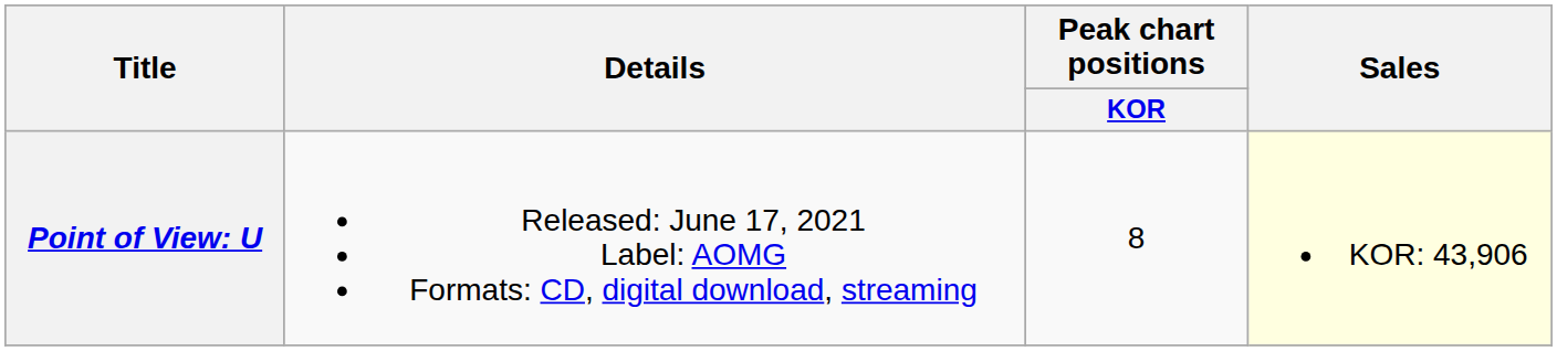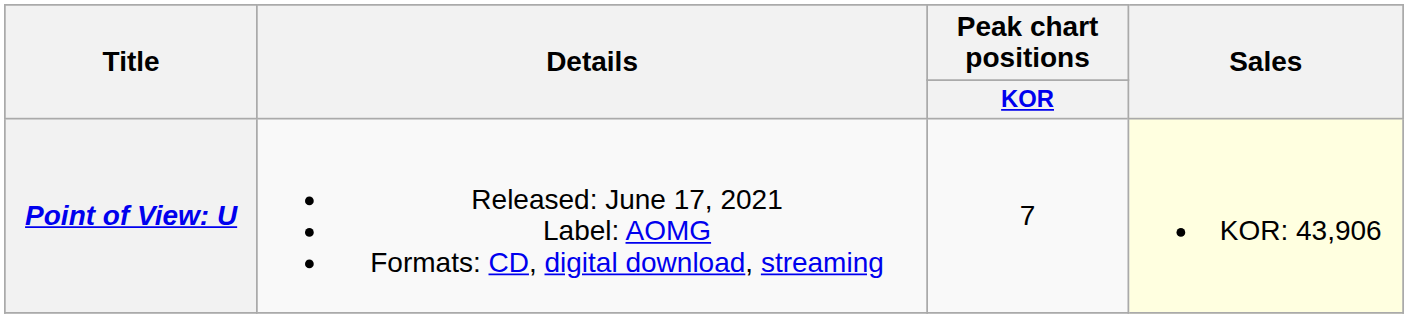 <table class="wikitable plainrowheaders nowrap" style="text-align:center; width:50em;">
 <tr>
 <th scope="col" rowspan="2">Title</th>
 <th scope="col" rowspan="2">Details</th>
 <th scope="col" colspan="1">Peak chart<br>positions</th>
 <th scope="col" rowspan="2">Sales</th>
 </tr>
 <tr>
 <th scope="col" style="font-size:85%; width:8em"><a href='#'>KOR</a><br></th>
 </tr>
 <tr>
 <th scope="row"><em><a href='#'>Point of View: U</a></em></th>
 <td><br><ul><li>Released: June 17, 2021</li><li>Label: <a href='#'>AOMG</a></li><li>Formats: <a href='#'>CD</a>, <a href='#'>digital download</a>, <a href='#'>streaming</a></li></ul></td>
-<td>8</td>
+<td>7</td>
 <td style="background: lightyellow;"><br><ul><li>KOR: 43,906</li></ul></td>
 </tr>
 </table>
